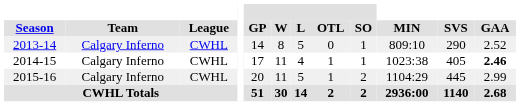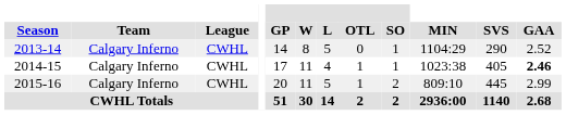 <table BORDER="0" CELLPADDING="1" CELLSPACING="0" width="50%" style="text-align:center">
 <tr bgcolor="#e0e0e0">
 <th colspan="3" bgcolor="#ffffff"> </th>
 <th rowspan="99" bgcolor="#ffffff"> </th>
 <th colspan="5"></th>
 </tr>
 <tr bgcolor="#e0e0e0">
 <th><a href='#'>Season</a></th>
 <th>Team</th>
 <th>League</th>
 <th>GP</th>
 <th>W</th>
 <th>L</th>
 <th>OTL</th>
 <th>SO</th>
 <th>MIN</th>
 <th>SVS</th>
 <th>GAA</th>
 </tr>
 <tr bgcolor="#f0f0f0">
 <td><a href='#'>2013-14</a></td>
 <td><a href='#'>Calgary Inferno</a></td>
 <td><a href='#'>CWHL</a></td>
 <td>14</td>
 <td>8</td>
 <td>5</td>
 <td>0</td>
 <td>1</td>
-<td>809:10</td>
+<td>1104:29</td>
 <td>290</td>
 <td>2.52</td>
 </tr>
 <tr>
 <td>2014-15</td>
 <td>Calgary Inferno</td>
 <td>CWHL</td>
 <td>17</td>
 <td>11</td>
 <td>4</td>
 <td>1</td>
 <td>1</td>
 <td>1023:38</td>
 <td>405</td>
 <td><strong>2.46</strong></td>
 </tr>
 <tr bgcolor="#f0f0f0">
 <td>2015-16</td>
 <td>Calgary Inferno</td>
 <td>CWHL</td>
 <td>20</td>
 <td>11</td>
 <td>5</td>
 <td>1</td>
 <td>2</td>
-<td>1104:29</td>
+<td>809:10</td>
 <td>445</td>
 <td>2.99</td>
 </tr>
 <tr bgcolor=>
 </tr>
 <tr ALIGN="center" bgcolor="#e0e0e0">
 <th colspan="3">CWHL Totals</th>
 <th>51</th>
 <th>30</th>
 <th>14</th>
 <th>2</th>
 <th>2</th>
 <th>2936:00</th>
 <th>1140</th>
 <th>2.68</th>
 </tr>
 </table>
